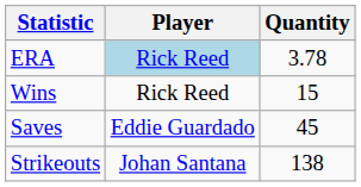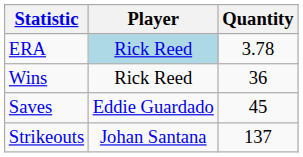 <table class="wikitable" style="text-align: center;">
 <tr>
 <th><a href='#'>Statistic</a></th>
 <th>Player</th>
 <th>Quantity</th>
 </tr>
 <tr>
 <td align="left"><a href='#'>ERA</a></td>
 <td style="background: lightblue;"><a href='#'>Rick Reed</a></td>
 <td>3.78</td>
 </tr>
 <tr>
 <td align="left"><a href='#'>Wins</a></td>
 <td>Rick Reed</td>
-<td>15</td>
+<td>36</td>
 </tr>
 <tr>
 <td align="left"><a href='#'>Saves</a></td>
 <td><a href='#'>Eddie Guardado</a></td>
 <td>45</td>
 </tr>
 <tr>
 <td align="left"><a href='#'>Strikeouts</a></td>
 <td><a href='#'>Johan Santana</a></td>
-<td>138</td>
+<td>137</td>
 </tr>
 </table>
